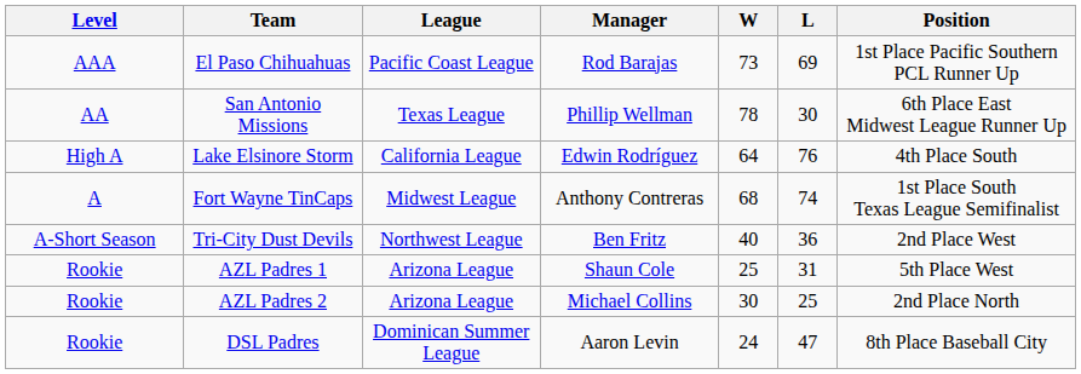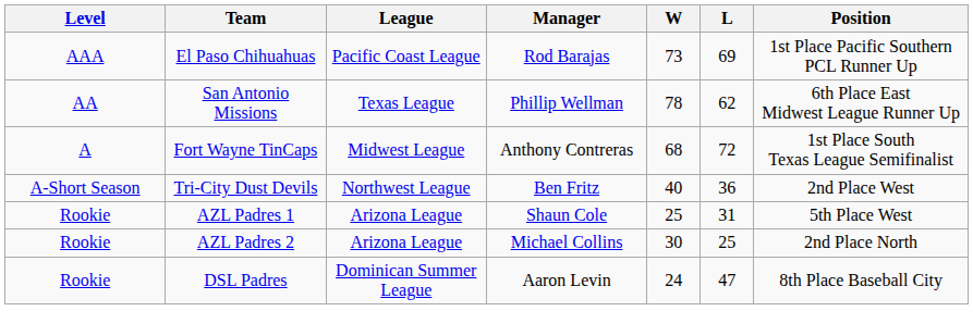 <table class="wikitable" style="width:70%; text-align:center;">
 <tr>
 <th style="width:15%;"><a href='#'>Level</a></th>
 <th style="width:15%;">Team</th>
 <th style="width:15%;">League</th>
 <th style="width:15%;">Manager</th>
 <th style="width:5%;">W</th>
 <th style="width:5%;">L</th>
 <th style="width:20%;">Position</th>
 </tr>
 <tr>
 <td><a href='#'>AAA</a></td>
 <td><a href='#'>El Paso Chihuahuas</a></td>
 <td><a href='#'>Pacific Coast League</a></td>
 <td><a href='#'>Rod Barajas</a></td>
 <td>73</td>
 <td>69</td>
 <td>1st Place Pacific Southern<br>PCL Runner Up</td>
 </tr>
 <tr>
 <td><a href='#'>AA</a></td>
 <td><a href='#'>San Antonio Missions</a></td>
 <td><a href='#'>Texas League</a></td>
 <td><a href='#'>Phillip Wellman</a></td>
 <td>78</td>
-<td>30</td>
+<td>62</td>
 <td>6th Place East<br>Midwest League Runner Up</td>
-</tr>
-<tr>
-<td><a href='#'>High A</a></td>
-<td><a href='#'>Lake Elsinore Storm</a></td>
-<td><a href='#'>California League</a></td>
-<td><a href='#'>Edwin Rodríguez</a></td>
-<td>64</td>
-<td>76</td>
-<td>4th Place South</td>
 </tr>
 <tr>
 <td><a href='#'>A</a></td>
 <td><a href='#'>Fort Wayne TinCaps</a></td>
 <td><a href='#'>Midwest League</a></td>
 <td>Anthony Contreras</td>
 <td>68</td>
-<td>74</td>
+<td>72</td>
 <td>1st Place South<br>Texas League Semifinalist</td>
 </tr>
 <tr>
 <td><a href='#'>A-Short Season</a></td>
 <td><a href='#'>Tri-City Dust Devils</a></td>
 <td><a href='#'>Northwest League</a></td>
 <td><a href='#'>Ben Fritz</a></td>
 <td>40</td>
 <td>36</td>
 <td>2nd Place West</td>
 </tr>
 <tr>
 <td><a href='#'>Rookie</a></td>
 <td><a href='#'>AZL Padres 1</a></td>
 <td><a href='#'>Arizona League</a></td>
 <td><a href='#'>Shaun Cole</a></td>
 <td>25</td>
 <td>31</td>
 <td>5th Place West</td>
 </tr>
 <tr>
 <td><a href='#'>Rookie</a></td>
 <td><a href='#'>AZL Padres 2</a></td>
 <td><a href='#'>Arizona League</a></td>
 <td><a href='#'>Michael Collins</a></td>
 <td>30</td>
 <td>25</td>
 <td>2nd Place North</td>
 </tr>
 <tr>
 <td><a href='#'>Rookie</a></td>
 <td><a href='#'>DSL Padres</a></td>
 <td><a href='#'>Dominican Summer League</a></td>
 <td>Aaron Levin</td>
 <td>24</td>
 <td>47</td>
 <td>8th Place Baseball City</td>
 </tr>
 </table>
